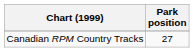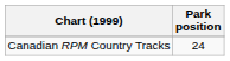 <table class="wikitable sortable">
 <tr>
 <th>Chart (1999)</th>
 <th>Park<br>position</th>
 </tr>
 <tr>
 </tr>
 <tr>
 </tr>
 <tr>
 <td>Canadian <em>RPM</em> Country Tracks</td>
-<td align="center">27</td>
+<td align="center">24</td>
 </tr>
 </table>
